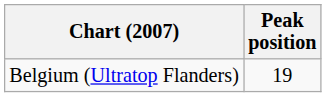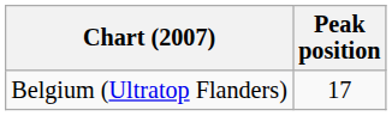 <table class="wikitable sortable">
 <tr>
 <th>Chart (2007)</th>
 <th>Peak<br>position</th>
 </tr>
 <tr>
 <td>Belgium (<a href='#'>Ultratop</a> Flanders)</td>
-<td align="center">19</td>
+<td align="center">17</td>
 </tr>
 </table>
